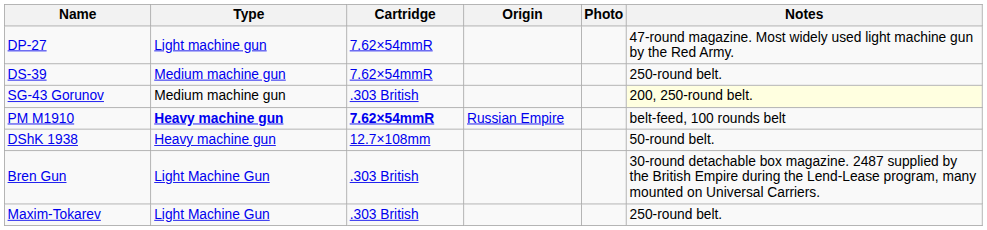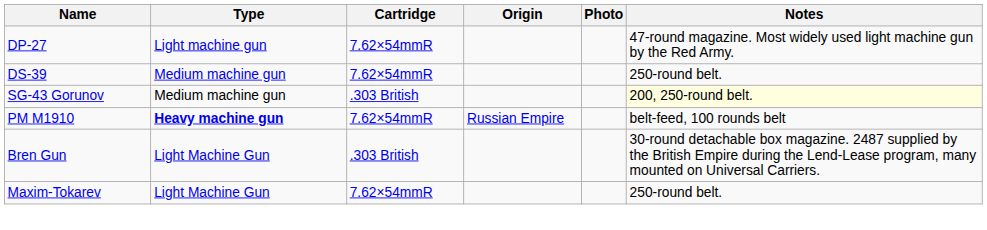 <table class="wikitable" style="width:90%;">
 <tr>
 <th style="width:15%;">Name</th>
 <th style="width:20%;">Type</th>
 <th style="width:12%;">Cartridge</th>
 <th style="width:12%;">Origin</th>
 <th>Photo</th>
 <th>Notes</th>
 </tr>
 <tr>
 <td><a href='#'>DP-27</a></td>
 <td><a href='#'>Light machine gun</a></td>
 <td><a href='#'>7.62×54mmR</a></td>
 <td></td>
 <td></td>
 <td>47-round magazine. Most widely used light machine gun by the Red Army.</td>
 </tr>
 <tr>
 <td><a href='#'>DS-39</a></td>
 <td><a href='#'>Medium machine gun</a></td>
 <td><a href='#'>7.62×54mmR</a></td>
 <td></td>
 <td></td>
 <td>250-round belt.</td>
 </tr>
 <tr>
 <td><a href='#'>SG-43 Gorunov</a></td>
 <td>Medium machine gun</td>
 <td><a href='#'>.303 British</a></td>
 <td></td>
 <td></td>
 <td style="background: lightyellow;">200, 250-round belt.</td>
 </tr>
 <tr>
 <td><a href='#'>PM M1910</a></td>
 <td><strong><a href='#'>Heavy machine gun</a></strong></td>
-<td><strong><a href='#'>7.62×54mmR</a></strong></td>
+<td><a href='#'>7.62×54mmR</a></td>
 <td> <a href='#'>Russian Empire</a></td>
 <td></td>
 <td>belt-feed, 100 rounds belt</td>
-</tr>
-<tr>
-<td><a href='#'>DShK 1938</a></td>
-<td><a href='#'>Heavy machine gun</a></td>
-<td><a href='#'>12.7×108mm</a></td>
-<td></td>
-<td></td>
-<td>50-round belt.</td>
 </tr>
 <tr>
 <td><a href='#'>Bren Gun</a></td>
 <td><a href='#'>Light Machine Gun</a></td>
 <td><a href='#'>.303 British</a></td>
 <td></td>
 <td></td>
 <td>30-round detachable box magazine. 2487 supplied by the British Empire during the Lend-Lease program, many mounted on Universal Carriers.</td>
 </tr>
 <tr>
 <td><a href='#'>Maxim-Tokarev</a></td>
 <td><a href='#'>Light Machine Gun</a></td>
-<td><a href='#'>.303 British</a></td>
+<td><a href='#'>7.62×54mmR</a></td>
 <td></td>
 <td></td>
 <td>250-round belt.</td>
 </tr>
 </table>
